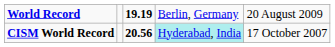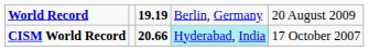 <table class="wikitable">
 <tr>
 <td><strong><a href='#'>World Record</a></strong></td>
 <td></td>
 <td><strong>19.19</strong></td>
 <td><a href='#'>Berlin</a>, <a href='#'>Germany</a></td>
 <td>20 August 2009</td>
 </tr>
 <tr>
 <td><strong><a href='#'>CISM</a> World Record</strong></td>
 <td></td>
-<td><strong>20.56</strong></td>
+<td><strong>20.66</strong></td>
 <td style="background: paleturquoise;"><a href='#'>Hyderabad</a>, <a href='#'>India</a></td>
 <td>17 October 2007</td>
 </tr>
 </table>
